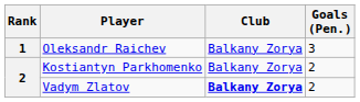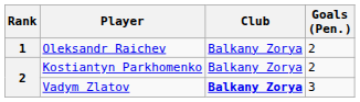 <table class="wikitable">
 <tr>
 <th>Rank</th>
 <th>Player</th>
 <th>Club</th>
 <th>Goals<br>(Pen.)</th>
 </tr>
 <tr>
 <th>1</th>
 <td align="left"> <a href='#'>Oleksandr Raichev</a></td>
 <td align="left"><a href='#'>Balkany Zorya</a></td>
-<td>3</td>
+<td>2</td>
 </tr>
 <tr>
 <th rowspan=2>2</th>
 <td align="left"> <a href='#'>Kostiantyn Parkhomenko</a></td>
 <td align="left"><a href='#'>Balkany Zorya</a></td>
 <td>2</td>
 </tr>
 <tr>
 <td align="left"> <a href='#'>Vadym Zlatov</a></td>
 <td align="left"><strong><a href='#'>Balkany Zorya</a></strong></td>
-<td>2</td>
+<td>3</td>
 </tr>
 </table>
